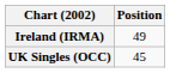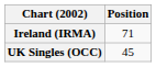 <table class="wikitable plainrowheaders" style="text-align:center">
 <tr>
 <th>Chart (2002)</th>
 <th>Position</th>
 </tr>
 <tr>
 <th scope="row">Ireland (IRMA)</th>
-<td align="center">49</td>
+<td align="center">71</td>
 </tr>
 <tr>
 <th scope="row">UK Singles (OCC)</th>
 <td align="center">45</td>
 </tr>
 </table>
